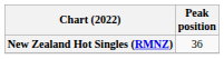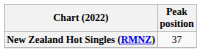 <table class="wikitable sortable plainrowheaders" style="text-align:center">
 <tr>
 <th scope="col">Chart (2022)</th>
 <th scope="col">Peak<br>position</th>
 </tr>
 <tr>
 <th scope="row">New Zealand Hot Singles (<a href='#'>RMNZ</a>)</th>
-<td>36</td>
+<td>37</td>
 </tr>
 <tr>
 </tr>
 </table>
